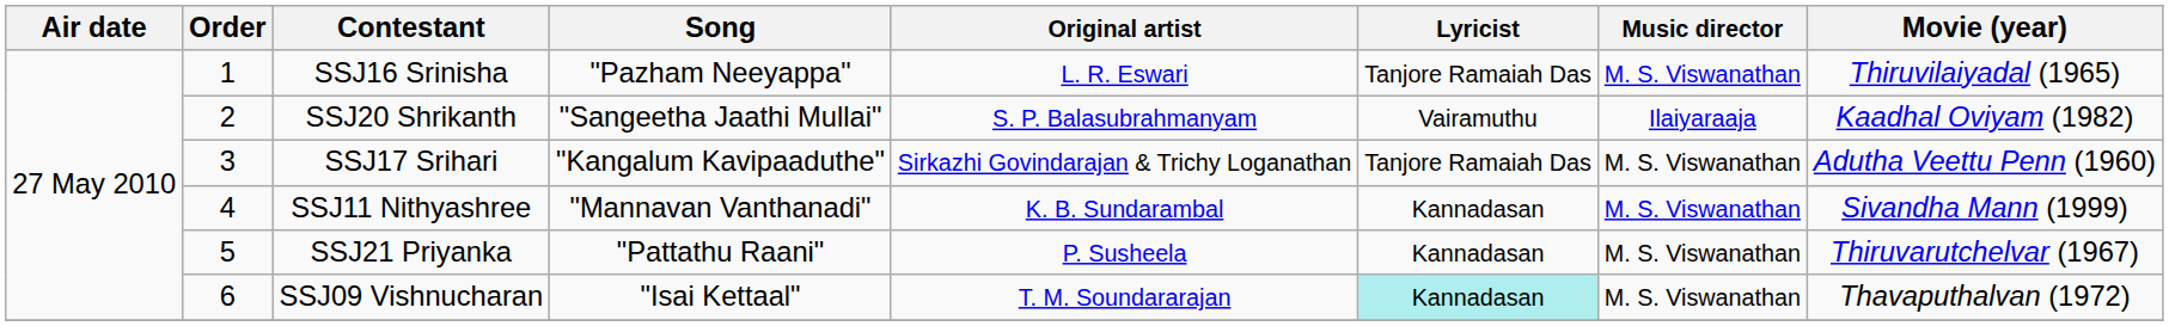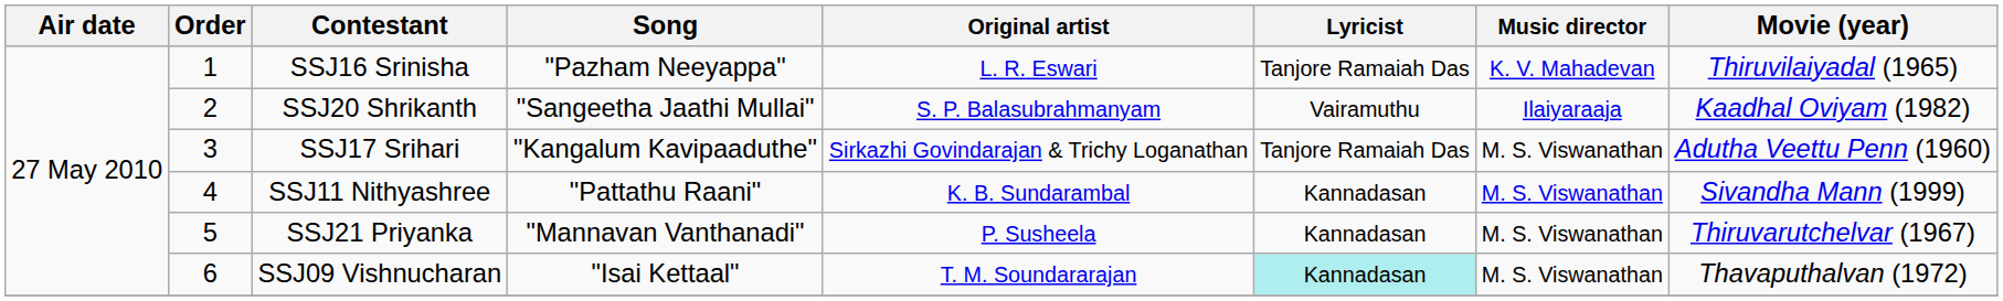 <table class="wikitable sortable sticky-header" style="text-align: center; width: auto;">
 <tr style="background:lightgrey; text-align:center;">
 <th>Air date</th>
 <th>Order</th>
 <th>Contestant</th>
 <th>Song</th>
 <th><small>Original artist</small></th>
 <th><small>Lyricist</small></th>
 <th><small>Music director</small></th>
 <th>Movie (year)</th>
 </tr>
 <tr>
 <td rowspan=6>27 May 2010</td>
 <td>1</td>
 <td>SSJ16 Srinisha</td>
 <td>"Pazham Neeyappa"</td>
 <td><small><a href='#'>L. R. Eswari</a></small></td>
 <td><small>Tanjore Ramaiah Das</small></td>
-<td><small><a href='#'>M. S. Viswanathan</a></small></td>
+<td><small><a href='#'>K. V. Mahadevan</a></small></td>
 <td><em><a href='#'>Thiruvilaiyadal</a></em> (1965)</td>
 </tr>
 <tr>
 <td>2</td>
 <td>SSJ20 Shrikanth</td>
 <td>"Sangeetha Jaathi Mullai"</td>
 <td><small><a href='#'>S. P. Balasubrahmanyam</a></small></td>
 <td><small>Vairamuthu</small></td>
 <td><small><a href='#'>Ilaiyaraaja</a></small></td>
 <td><em><a href='#'>Kaadhal Oviyam</a></em> (1982)</td>
 </tr>
 <tr>
 <td>3</td>
 <td>SSJ17 Srihari</td>
 <td>"Kangalum Kavipaaduthe"</td>
 <td><small><a href='#'>Sirkazhi Govindarajan</a> & Trichy Loganathan</small></td>
 <td><small>Tanjore Ramaiah Das</small></td>
 <td><small>M. S. Viswanathan</small></td>
 <td><em><a href='#'>Adutha Veettu Penn</a></em> (1960)</td>
 </tr>
 <tr>
 <td>4</td>
 <td>SSJ11 Nithyashree</td>
-<td>"Mannavan Vanthanadi"</td>
+<td>"Pattathu Raani"</td>
 <td><small><a href='#'>K. B. Sundarambal</a></small></td>
 <td><small>Kannadasan</small></td>
 <td><small><a href='#'>M. S. Viswanathan</a></small></td>
 <td><em><a href='#'>Sivandha Mann</a></em> (1999)</td>
 </tr>
 <tr>
 <td>5</td>
 <td>SSJ21 Priyanka</td>
-<td>"Pattathu Raani"</td>
+<td>"Mannavan Vanthanadi"</td>
 <td><small><a href='#'>P. Susheela</a></small></td>
 <td><small>Kannadasan</small></td>
 <td><small>M. S. Viswanathan</small></td>
 <td><em><a href='#'>Thiruvarutchelvar</a></em> (1967)</td>
 </tr>
 <tr>
 <td>6</td>
 <td>SSJ09 Vishnucharan</td>
 <td>"Isai Kettaal"</td>
 <td><small><a href='#'>T. M. Soundararajan</a></small></td>
 <td style="background: paleturquoise;"><small>Kannadasan</small></td>
 <td><small>M. S. Viswanathan</small></td>
 <td><em>Thavaputhalvan</em> (1972)</td>
 </tr>
 <tr>
 </tr>
 </table>
